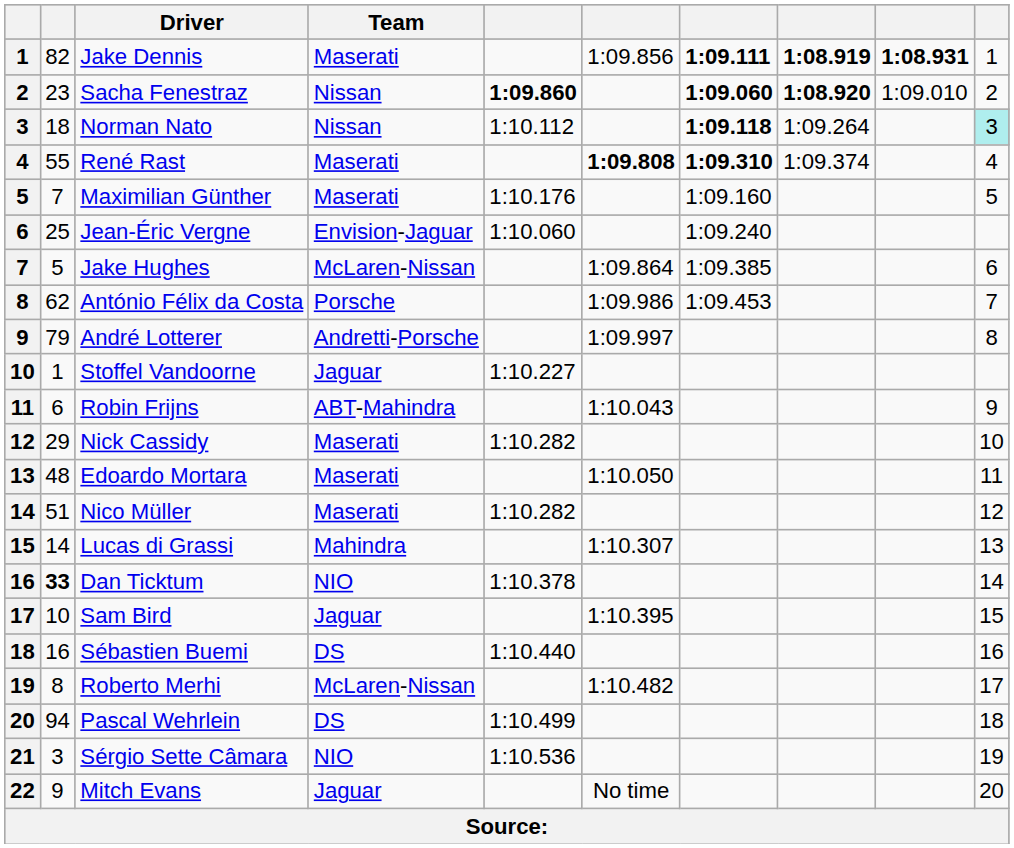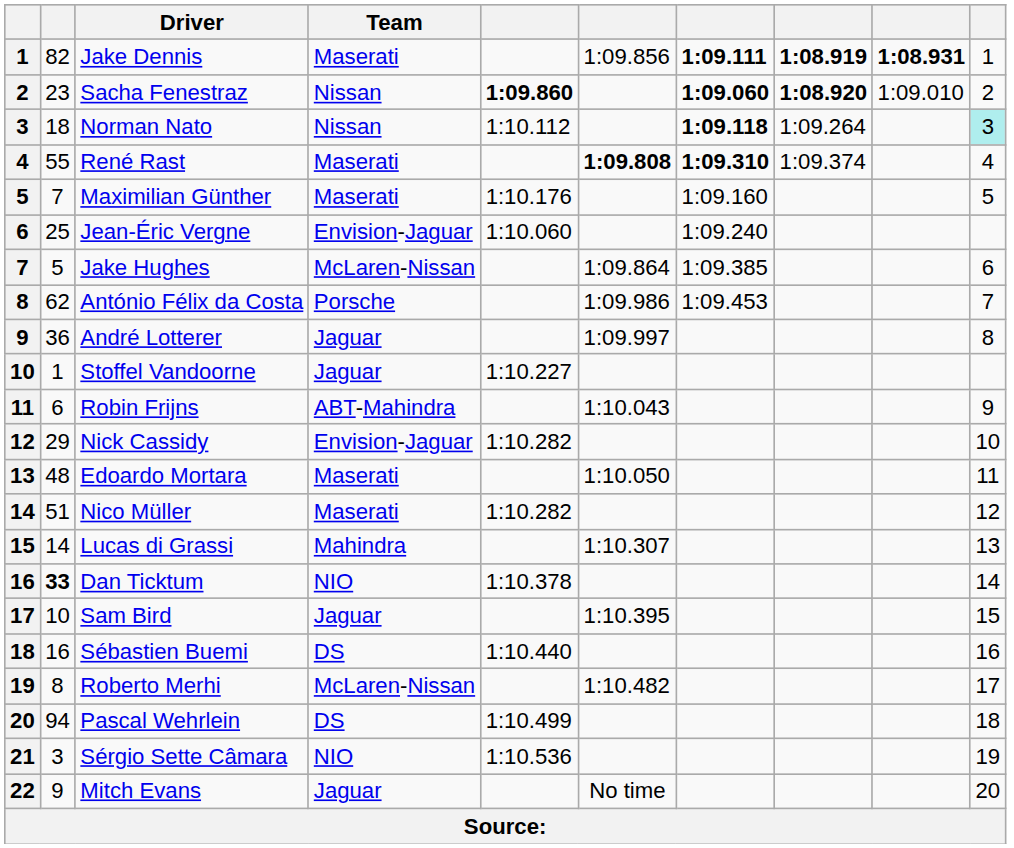 <table class="wikitable sortable" style="font-size: 85%">
 <tr>
 <th scope="col"></th>
 <th scope="col"></th>
 <th scope="col">Driver</th>
 <th scope="col">Team</th>
 <th scope="col"></th>
 <th scope="col"></th>
 <th scope="col"></th>
 <th scope="col"></th>
 <th scope="col"></th>
 <th scope="col"></th>
 </tr>
 <tr>
 <th scope="row">1</th>
 <td align="center">82</td>
 <td data-sort-value=""> <a href='#'>Jake Dennis</a></td>
 <td><a href='#'>Maserati</a></td>
 <td></td>
 <td>1:09.856</td>
 <td><strong>1:09.111</strong></td>
 <td><strong>1:08.919</strong></td>
 <td><strong>1:08.931</strong></td>
 <td align="center">1</td>
 </tr>
 <tr>
 <th scope="row">2</th>
 <td align="center">23</td>
 <td data-sort-value=""> <a href='#'>Sacha Fenestraz</a></td>
 <td><a href='#'>Nissan</a></td>
 <td><strong>1:09.860</strong></td>
 <td></td>
 <td><strong>1:09.060</strong></td>
 <td><strong>1:08.920</strong></td>
 <td>1:09.010</td>
 <td align="center">2</td>
 </tr>
 <tr>
 <th scope="row">3</th>
 <td align="center">18</td>
 <td data-sort-value=""> <a href='#'>Norman Nato</a></td>
 <td><a href='#'>Nissan</a></td>
 <td>1:10.112</td>
 <td></td>
 <td><strong>1:09.118</strong></td>
 <td>1:09.264</td>
 <td></td>
 <td align="center" style="background: paleturquoise;">3</td>
 </tr>
 <tr>
 <th scope="row">4</th>
 <td align="center">55</td>
 <td data-sort-value=""> <a href='#'>René Rast</a></td>
 <td><a href='#'>Maserati</a></td>
 <td></td>
 <td><strong>1:09.808</strong></td>
 <td><strong>1:09.310</strong></td>
 <td>1:09.374</td>
 <td></td>
 <td align="center">4</td>
 </tr>
 <tr>
 <th scope="row">5</th>
 <td align="center">7</td>
 <td data-sort-value=""> <a href='#'>Maximilian Günther</a></td>
 <td><a href='#'>Maserati</a></td>
 <td>1:10.176</td>
 <td></td>
 <td>1:09.160</td>
 <td></td>
 <td></td>
 <td align="center">5</td>
 </tr>
 <tr>
 <th scope="row">6</th>
 <td align="center">25</td>
 <td data-sort-value=""> <a href='#'>Jean-Éric Vergne</a></td>
 <td><a href='#'>Envision</a>-<a href='#'>Jaguar</a></td>
 <td>1:10.060</td>
 <td></td>
 <td>1:09.240</td>
 <td></td>
 <td></td>
 <td align="center" data-sort-value="21"></td>
 </tr>
 <tr>
 <th scope="row">7</th>
 <td align="center">5</td>
 <td data-sort-value=""> <a href='#'>Jake Hughes</a></td>
 <td><a href='#'>McLaren</a>-<a href='#'>Nissan</a></td>
 <td></td>
 <td>1:09.864</td>
 <td>1:09.385</td>
 <td></td>
 <td></td>
 <td align="center">6</td>
 </tr>
 <tr>
 <th scope="row">8</th>
 <td align="center">62</td>
 <td data-sort-value=""> <a href='#'>António Félix da Costa</a></td>
 <td><a href='#'>Porsche</a></td>
 <td></td>
 <td>1:09.986</td>
 <td>1:09.453</td>
 <td></td>
 <td></td>
 <td align="center">7</td>
 </tr>
 <tr>
 <th scope="row">9</th>
-<td align="center">79</td>
+<td align="center">36</td>
 <td data-sort-value=""> <a href='#'>André Lotterer</a></td>
-<td><a href='#'>Andretti</a>-<a href='#'>Porsche</a></td>
+<td><a href='#'>Jaguar</a></td>
 <td></td>
 <td>1:09.997</td>
 <td></td>
 <td></td>
 <td></td>
 <td align="center">8</td>
 </tr>
 <tr>
 <th scope="row">10</th>
 <td align="center">1</td>
 <td data-sort-value=""> <a href='#'>Stoffel Vandoorne</a></td>
 <td><a href='#'>Jaguar</a></td>
 <td>1:10.227</td>
 <td></td>
 <td></td>
 <td></td>
 <td></td>
 <td align="center" data-sort-value="22"></td>
 </tr>
 <tr>
 <th scope="row">11</th>
 <td align="center">6</td>
 <td data-sort-value=""> <a href='#'>Robin Frijns</a></td>
 <td><a href='#'>ABT</a>-<a href='#'>Mahindra</a></td>
 <td></td>
 <td>1:10.043</td>
 <td></td>
 <td></td>
 <td></td>
 <td align="center">9</td>
 </tr>
 <tr>
 <th scope="row">12</th>
 <td align="center">29</td>
 <td data-sort-value=""> <a href='#'>Nick Cassidy</a></td>
-<td><a href='#'>Maserati</a></td>
+<td><a href='#'>Envision</a>-<a href='#'>Jaguar</a></td>
 <td>1:10.282</td>
 <td></td>
 <td></td>
 <td></td>
 <td></td>
 <td align="center">10</td>
 </tr>
 <tr>
 <th scope="row">13</th>
 <td align="center">48</td>
 <td data-sort-value=""> <a href='#'>Edoardo Mortara</a></td>
 <td><a href='#'>Maserati</a></td>
 <td></td>
 <td>1:10.050</td>
 <td></td>
 <td></td>
 <td></td>
 <td align="center">11</td>
 </tr>
 <tr>
 <th scope="row">14</th>
 <td align="center">51</td>
 <td data-sort-value=""> <a href='#'>Nico Müller</a></td>
 <td><a href='#'>Maserati</a></td>
 <td>1:10.282</td>
 <td></td>
 <td></td>
 <td></td>
 <td></td>
 <td align="center">12</td>
 </tr>
 <tr>
 <th scope="row">15</th>
 <td align="center">14</td>
 <td data-sort-value=""> <a href='#'>Lucas di Grassi</a></td>
 <td><a href='#'>Mahindra</a></td>
 <td></td>
 <td>1:10.307</td>
 <td></td>
 <td></td>
 <td></td>
 <td align="center">13</td>
 </tr>
 <tr>
 <th scope="row">16</th>
 <td align="center"><strong>33</strong></td>
 <td data-sort-value=""> <a href='#'>Dan Ticktum</a></td>
 <td><a href='#'>NIO</a></td>
 <td>1:10.378</td>
 <td></td>
 <td></td>
 <td></td>
 <td></td>
 <td align="center">14</td>
 </tr>
 <tr>
 <th scope="row">17</th>
 <td align="center">10</td>
 <td data-sort-value=""> <a href='#'>Sam Bird</a></td>
 <td><a href='#'>Jaguar</a></td>
 <td></td>
 <td>1:10.395</td>
 <td></td>
 <td></td>
 <td></td>
 <td align="center">15</td>
 </tr>
 <tr>
 <th scope="row">18</th>
 <td align="center">16</td>
 <td data-sort-value=""> <a href='#'>Sébastien Buemi</a></td>
 <td><a href='#'>DS</a></td>
 <td>1:10.440</td>
 <td></td>
 <td></td>
 <td></td>
 <td></td>
 <td align="center">16</td>
 </tr>
 <tr>
 <th scope="row">19</th>
 <td align="center">8</td>
 <td data-sort-value=""> <a href='#'>Roberto Merhi</a></td>
 <td><a href='#'>McLaren</a>-<a href='#'>Nissan</a></td>
 <td></td>
 <td>1:10.482</td>
 <td></td>
 <td></td>
 <td></td>
 <td align="center">17</td>
 </tr>
 <tr>
 <th scope="row">20</th>
 <td align="center">94</td>
 <td data-sort-value=""> <a href='#'>Pascal Wehrlein</a></td>
 <td><a href='#'>DS</a></td>
 <td>1:10.499</td>
 <td></td>
 <td></td>
 <td></td>
 <td></td>
 <td align="center">18</td>
 </tr>
 <tr>
 <th scope="row">21</th>
 <td align="center">3</td>
 <td data-sort-value=""> <a href='#'>Sérgio Sette Câmara</a></td>
 <td><a href='#'>NIO</a></td>
 <td>1:10.536</td>
 <td></td>
 <td></td>
 <td></td>
 <td></td>
 <td align="center">19</td>
 </tr>
 <tr>
 <th scope="row">22</th>
 <td align="center">9</td>
 <td data-sort-value=""> <a href='#'>Mitch Evans</a></td>
 <td><a href='#'>Jaguar</a></td>
 <td></td>
 <td align="center">No time</td>
 <td></td>
 <td></td>
 <td></td>
 <td align="center">20</td>
 </tr>
 <tr>
 <th colspan="10">Source:</th>
 </tr>
 </table>
